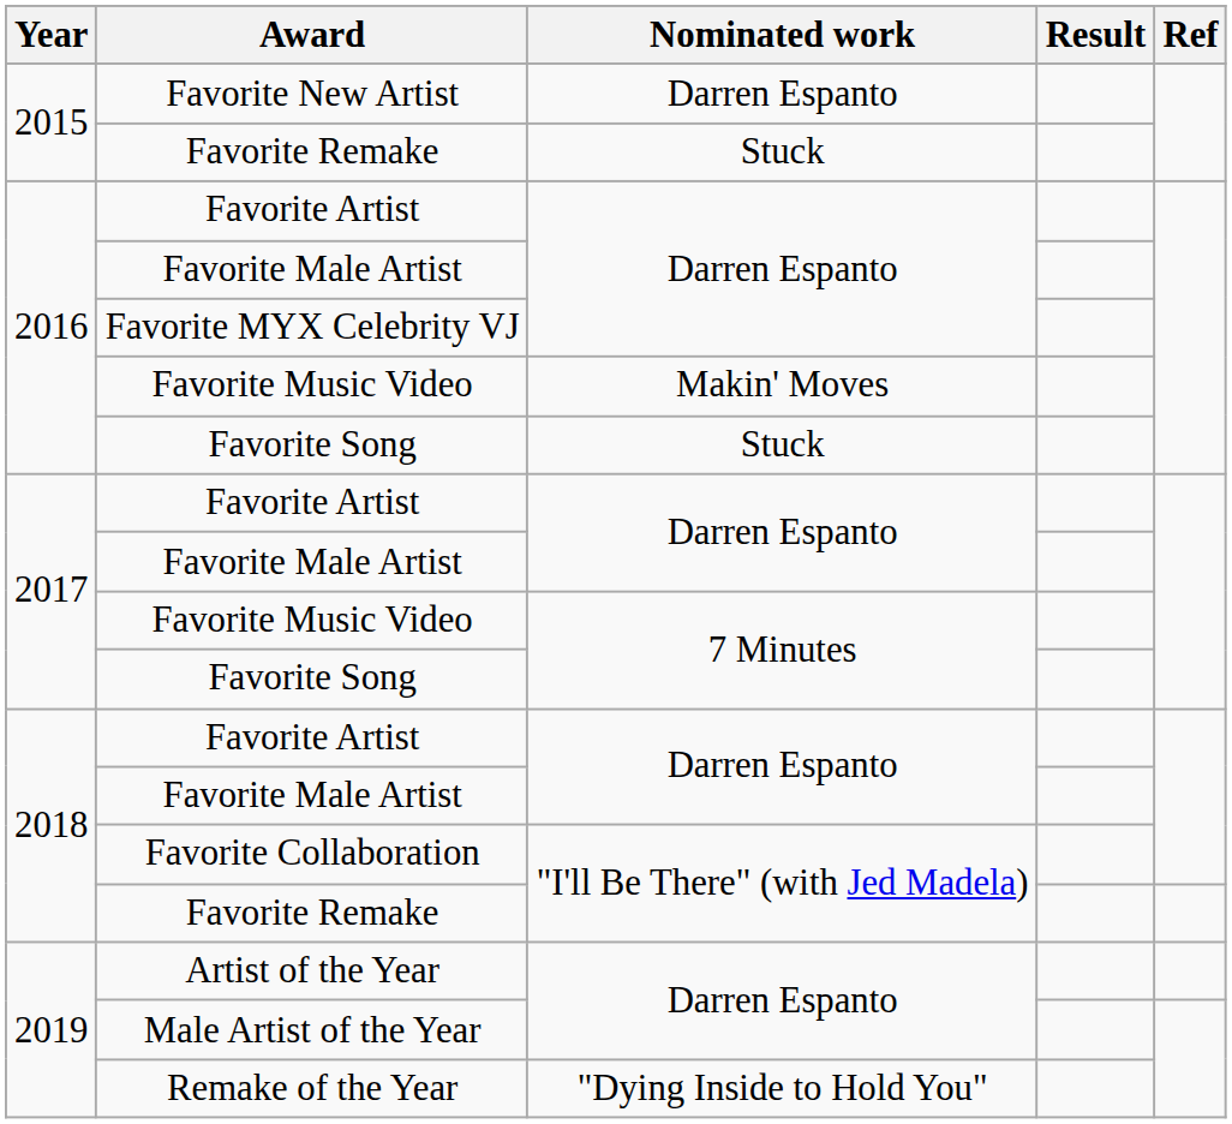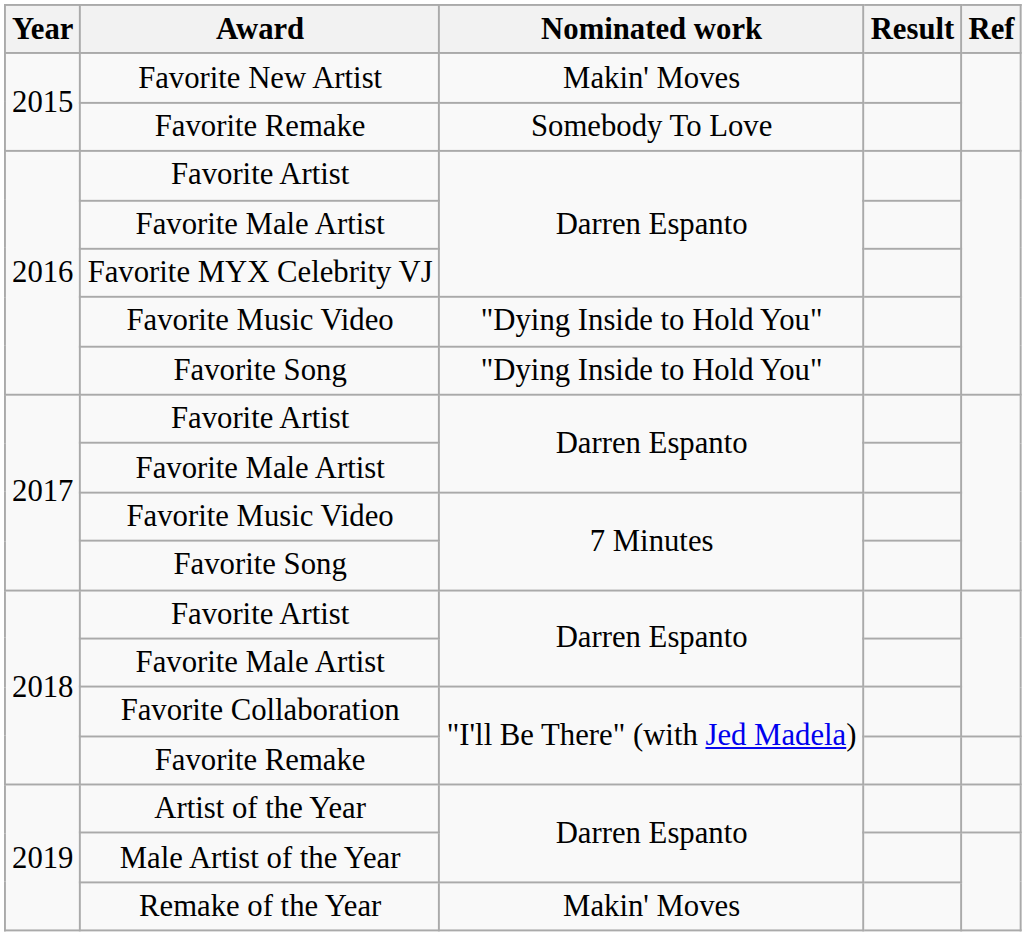 <table class="wikitable sortable" style=text-align:center>
 <tr>
 <th>Year</th>
 <th>Award</th>
 <th>Nominated work</th>
 <th>Result</th>
 <th>Ref</th>
 </tr>
 <tr>
 <td rowspan="2">2015</td>
 <td>Favorite New Artist</td>
-<td>Darren Espanto</td>
+<td>Makin' Moves</td>
 <td></td>
 <td rowspan="2"></td>
 </tr>
 <tr>
 <td>Favorite Remake</td>
-<td>Stuck</td>
+<td>Somebody To Love</td>
 <td></td>
 </tr>
 <tr>
 <td rowspan="5">2016</td>
 <td>Favorite Artist</td>
 <td rowspan="3">Darren Espanto</td>
 <td></td>
 <td rowspan="5"></td>
 </tr>
 <tr>
 <td>Favorite Male Artist</td>
 <td></td>
 </tr>
 <tr>
 <td>Favorite MYX Celebrity VJ</td>
 <td></td>
 </tr>
 <tr>
 <td>Favorite Music Video</td>
-<td>Makin' Moves</td>
+<td>"Dying Inside to Hold You"</td>
 <td></td>
 </tr>
 <tr>
 <td>Favorite Song</td>
-<td>Stuck</td>
+<td>"Dying Inside to Hold You"</td>
 <td></td>
 </tr>
 <tr>
 <td rowspan="4">2017</td>
 <td>Favorite Artist</td>
 <td rowspan="2">Darren Espanto</td>
 <td></td>
 <td rowspan="4"></td>
 </tr>
 <tr>
 <td>Favorite Male Artist</td>
 <td></td>
 </tr>
 <tr>
 <td>Favorite Music Video</td>
 <td rowspan="2">7 Minutes</td>
 <td></td>
 </tr>
 <tr>
 <td>Favorite Song</td>
 <td></td>
 </tr>
 <tr>
 <td rowspan="4">2018</td>
 <td>Favorite Artist</td>
 <td rowspan="2">Darren Espanto</td>
 <td></td>
 <td rowspan="3"></td>
 </tr>
 <tr>
 <td>Favorite Male Artist</td>
 <td></td>
 </tr>
 <tr>
 <td>Favorite Collaboration</td>
 <td rowspan="2">"I'll Be There" (with <a href='#'>Jed Madela</a>)</td>
 <td></td>
 </tr>
 <tr>
 <td>Favorite Remake</td>
 <td></td>
 <td></td>
 </tr>
 <tr>
 <td rowspan="3">2019</td>
 <td>Artist of the Year</td>
 <td rowspan="2">Darren Espanto</td>
 <td></td>
 <td></td>
 </tr>
 <tr>
 <td>Male Artist of the Year</td>
 <td></td>
 <td rowspan="2"></td>
 </tr>
 <tr>
 <td>Remake of the Year</td>
-<td>"Dying Inside to Hold You"</td>
+<td>Makin' Moves</td>
 <td></td>
 </tr>
 </table>
